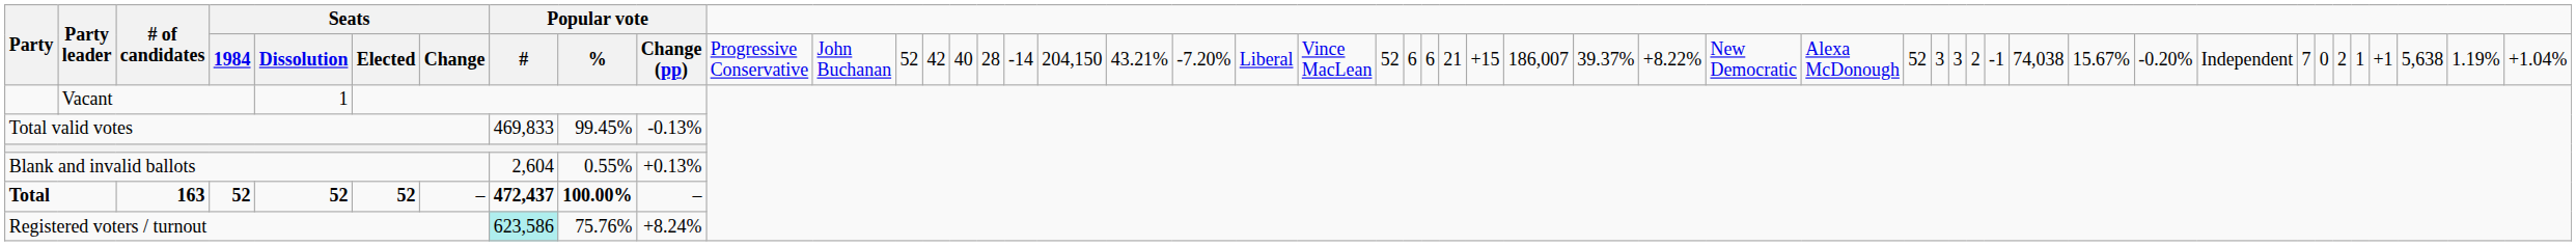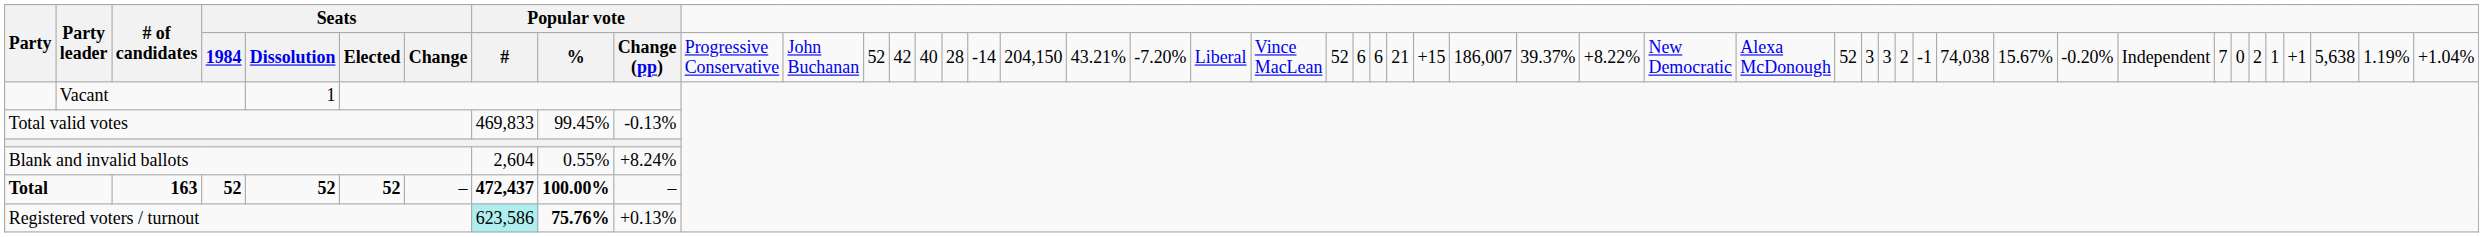 <table class="wikitable">
 <tr>
 <th rowspan="2" colspan="2">Party</th>
 <th rowspan="2">Party leader</th>
 <th rowspan="2"># of<br>candidates</th>
 <th colspan="4">Seats</th>
 <th colspan="3">Popular vote</th>
 </tr>
 <tr>
 <th><a href='#'>1984</a></th>
 <th><span><a href='#'>Dissolution</a></span></th>
 <th>Elected</th>
 <th>Change</th>
 <th>#</th>
 <th>%</th>
 <th>Change (<a href='#'>pp</a>)<br></th>
 <td><a href='#'>Progressive Conservative</a></td>
 <td><a href='#'>John Buchanan</a></td>
 <td align="right">52</td>
 <td align="right">42</td>
 <td align="right">40</td>
 <td align="right">28</td>
 <td align="right">-14</td>
 <td align="right">204,150</td>
 <td align="right">43.21%</td>
 <td align="right">-7.20%<br></td>
 <td><a href='#'>Liberal</a></td>
 <td><a href='#'>Vince MacLean</a></td>
 <td align="right">52</td>
 <td align="right">6</td>
 <td align="right">6</td>
 <td align="right">21</td>
 <td align="right">+15</td>
 <td align="right">186,007</td>
 <td align="right">39.37%</td>
 <td align="right">+8.22%<br></td>
 <td><a href='#'>New Democratic</a></td>
 <td><a href='#'>Alexa McDonough</a></td>
 <td align="right">52</td>
 <td align="right">3</td>
 <td align="right">3</td>
 <td align="right">2</td>
 <td align="right">-1</td>
 <td align="right">74,038</td>
 <td align="right">15.67%</td>
 <td align="right">-0.20%<br></td>
 <td colspan=2>Independent</td>
 <td align="right">7</td>
 <td align="right">0</td>
 <td align="right">2</td>
 <td align="right">1</td>
 <td align="right">+1</td>
 <td align="right">5,638</td>
 <td align="right">1.19%</td>
 <td align="right">+1.04%</td>
 </tr>
 <tr>
 <td> </td>
 <td colspan=4>Vacant</td>
 <td align="right">1</td>
 <td colspan=5> </td>
 </tr>
 <tr>
 <td colspan="8">Total valid votes</td>
 <td align="right">469,833</td>
 <td align="right">99.45%</td>
 <td align="right">-0.13%</td>
 </tr>
 <tr>
 <th colspan="11"></th>
 </tr>
 <tr>
 <td colspan="8">Blank and invalid ballots</td>
 <td align="right">2,604</td>
 <td align="right">0.55%</td>
-<td align="right">+0.13%</td>
+<td align="right">+8.24%</td>
 </tr>
 <tr>
 <td colspan=3><strong>Total</strong></td>
 <td align="right"><strong>163</strong></td>
 <td align="right"><strong>52</strong></td>
 <td align="right"><strong>52</strong></td>
 <td align="right"><strong>52</strong></td>
 <td align="right">–</td>
 <td align="right"><strong>472,437</strong></td>
 <td align="right"><strong>100.00%</strong></td>
 <td align="right">–</td>
 </tr>
 <tr>
 <td colspan="8">Registered voters / turnout</td>
 <td align="right" style="background: paleturquoise;">623,586</td>
-<td align="right">75.76%</td>
-<td align="right">+8.24%</td>
+<td align="right"><strong>75.76%</strong></td>
+<td align="right">+0.13%</td>
 </tr>
 </table>
